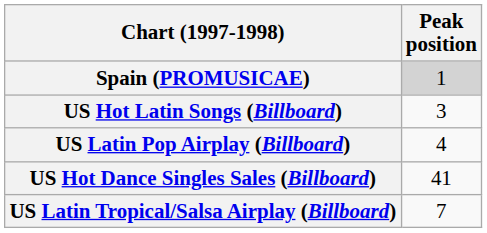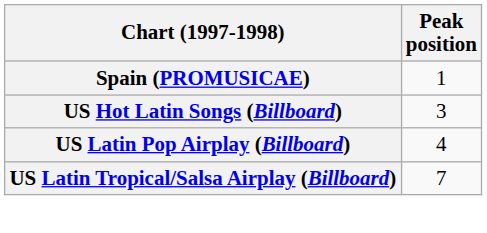 <table class="wikitable plainrowheaders" style="text-align:center">
 <tr>
 <th>Chart (1997-1998)</th>
 <th>Peak<br>position</th>
 </tr>
 <tr>
 <th scope="row">Spain (<a href='#'>PROMUSICAE</a>)</th>
-<td align="center" style="background: lightgrey;">1</td>
+<td align="center">1</td>
 </tr>
 <tr>
 <th scope="row">US <a href='#'>Hot Latin Songs</a> (<a href='#'><em>Billboard</em></a>) </th>
 <td align="center">3</td>
 </tr>
 <tr>
 <th scope="row">US <a href='#'>Latin Pop Airplay</a> (<a href='#'><em>Billboard</em></a>)</th>
 <td align="center">4</td>
 </tr>
 <tr>
-<th scope="row">US <a href='#'>Hot Dance Singles Sales</a> (<a href='#'><em>Billboard</em></a>)</th>
-<td align="center">41</td>
-</tr>
-<tr>
 <th scope="row">US <a href='#'>Latin Tropical/Salsa Airplay</a> (<a href='#'><em>Billboard</em></a>)</th>
 <td align="center">7</td>
 </tr>
 </table>
